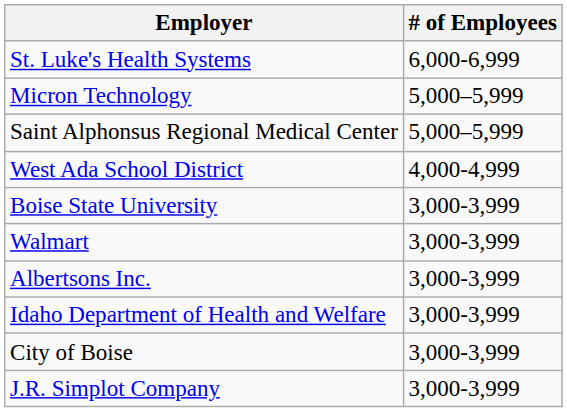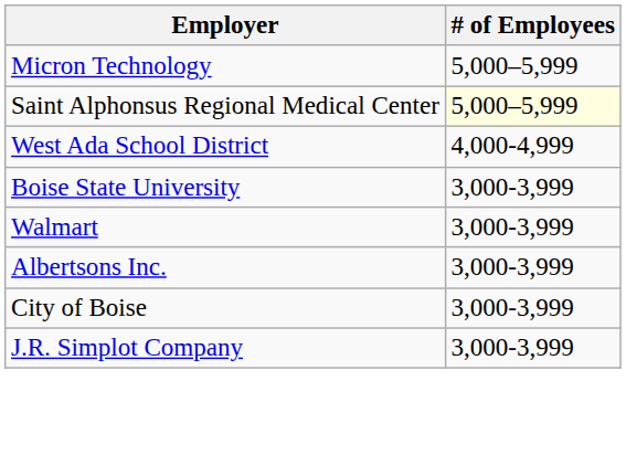 <table class="wikitable sortable">
 <tr>
 <th>Employer</th>
 <th># of Employees</th>
-</tr>
-<tr>
-<td><a href='#'>St. Luke's Health Systems</a></td>
-<td>6,000-6,999</td>
 </tr>
 <tr>
 <td><a href='#'>Micron Technology</a></td>
 <td>5,000–5,999</td>
 </tr>
 <tr>
 <td>Saint Alphonsus Regional Medical Center</td>
-<td>5,000–5,999</td>
+<td style="background: lightyellow;">5,000–5,999</td>
 </tr>
 <tr>
 <td><a href='#'>West Ada School District</a></td>
 <td>4,000-4,999</td>
 </tr>
 <tr>
 <td><a href='#'>Boise State University</a></td>
 <td>3,000-3,999</td>
 </tr>
 <tr>
 <td><a href='#'>Walmart</a></td>
 <td>3,000-3,999</td>
 </tr>
 <tr>
 <td><a href='#'>Albertsons Inc.</a></td>
 <td>3,000-3,999</td>
 </tr>
 <tr>
-<td><a href='#'>Idaho Department of Health and Welfare</a></td>
-<td>3,000-3,999</td>
-</tr>
-<tr>
 <td>City of Boise</td>
 <td>3,000-3,999</td>
 </tr>
 <tr>
 <td><a href='#'>J.R. Simplot Company</a></td>
 <td>3,000-3,999</td>
 </tr>
 </table>
